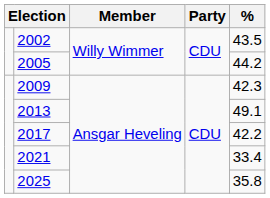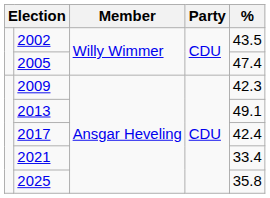 <table class=wikitable>
 <tr>
 <th colspan=2>Election</th>
 <th>Member</th>
 <th>Party</th>
 <th>%</th>
 </tr>
 <tr>
 <td rowspan=2 bgcolor=></td>
 <td><a href='#'>2002</a></td>
 <td rowspan=2><a href='#'>Willy Wimmer</a></td>
 <td rowspan=2><a href='#'>CDU</a></td>
 <td align=right>43.5</td>
 </tr>
 <tr>
 <td><a href='#'>2005</a></td>
-<td align=right>44.2</td>
+<td align=right>47.4</td>
 </tr>
 <tr>
 <td rowspan=5 bgcolor=></td>
 <td><a href='#'>2009</a></td>
 <td rowspan=5><a href='#'>Ansgar Heveling</a></td>
 <td rowspan=5><a href='#'>CDU</a></td>
 <td align=right>42.3</td>
 </tr>
 <tr>
 <td><a href='#'>2013</a></td>
 <td align=right>49.1</td>
 </tr>
 <tr>
 <td><a href='#'>2017</a></td>
-<td align=right>42.2</td>
+<td align=right>42.4</td>
 </tr>
 <tr>
 <td><a href='#'>2021</a></td>
 <td align=right>33.4</td>
 </tr>
 <tr>
 <td><a href='#'>2025</a></td>
 <td align=right>35.8</td>
 </tr>
 </table>
